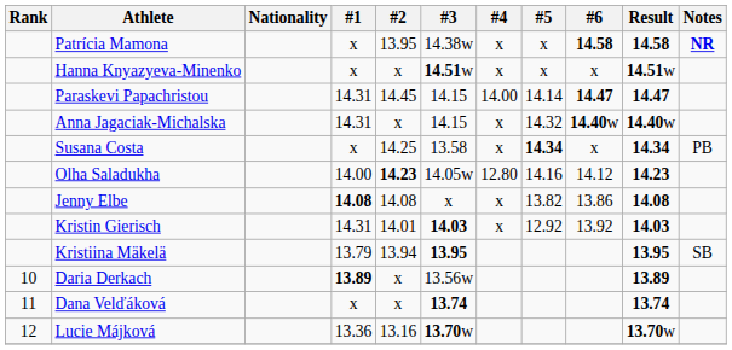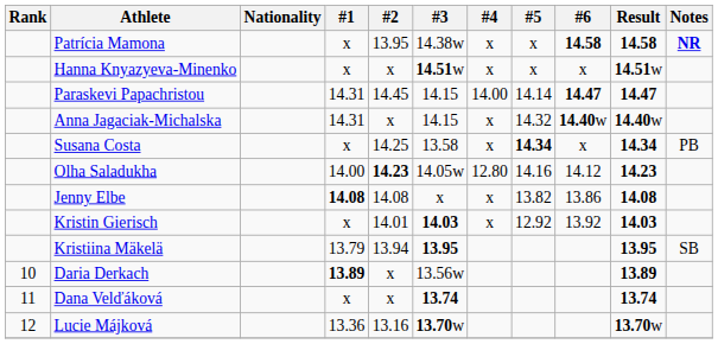 <table class="wikitable sortable" style="text-align:center">
 <tr>
 <th>Rank</th>
 <th>Athlete</th>
 <th>Nationality</th>
 <th>#1</th>
 <th>#2</th>
 <th>#3</th>
 <th>#4</th>
 <th>#5</th>
 <th>#6</th>
 <th>Result</th>
 <th>Notes</th>
 </tr>
 <tr>
 <td></td>
 <td align="left"><a href='#'>Patrícia Mamona</a></td>
 <td align=left></td>
 <td>x</td>
 <td>13.95</td>
 <td>14.38w</td>
 <td>x</td>
 <td>x</td>
 <td><strong>14.58</strong></td>
 <td><strong>14.58</strong></td>
 <td><strong><a href='#'>NR</a></strong></td>
 </tr>
 <tr>
 <td></td>
 <td align="left"><a href='#'>Hanna Knyazyeva-Minenko</a></td>
 <td align=left></td>
 <td>x</td>
 <td>x</td>
 <td><strong>14.51</strong>w</td>
 <td>x</td>
 <td>x</td>
 <td>x</td>
 <td><strong>14.51</strong>w</td>
 <td></td>
 </tr>
 <tr>
 <td></td>
 <td align="left"><a href='#'>Paraskevi Papachristou</a></td>
 <td align=left></td>
 <td>14.31</td>
 <td>14.45</td>
 <td>14.15</td>
 <td>14.00</td>
 <td>14.14</td>
 <td><strong>14.47</strong></td>
 <td><strong>14.47</strong></td>
 <td></td>
 </tr>
 <tr>
 <td></td>
 <td align="left"><a href='#'>Anna Jagaciak-Michalska</a></td>
 <td align=left></td>
 <td>14.31</td>
 <td>x</td>
 <td>14.15</td>
 <td>x</td>
 <td>14.32</td>
 <td><strong>14.40</strong>w</td>
 <td><strong>14.40</strong>w</td>
 <td></td>
 </tr>
 <tr>
 <td></td>
 <td align="left"><a href='#'>Susana Costa</a></td>
 <td align=left></td>
 <td>x</td>
 <td>14.25</td>
 <td>13.58</td>
 <td>x</td>
 <td><strong>14.34</strong></td>
 <td>x</td>
 <td><strong>14.34</strong></td>
 <td>PB</td>
 </tr>
 <tr>
 <td></td>
 <td align="left"><a href='#'>Olha Saladukha</a></td>
 <td align=left></td>
 <td>14.00</td>
 <td><strong>14.23</strong></td>
 <td>14.05w</td>
 <td>12.80</td>
 <td>14.16</td>
 <td>14.12</td>
 <td><strong>14.23</strong></td>
 <td></td>
 </tr>
 <tr>
 <td></td>
 <td align="left"><a href='#'>Jenny Elbe</a></td>
 <td align=left></td>
 <td><strong>14.08</strong></td>
 <td>14.08</td>
 <td>x</td>
 <td>x</td>
 <td>13.82</td>
 <td>13.86</td>
 <td><strong>14.08</strong></td>
 <td></td>
 </tr>
 <tr>
 <td></td>
 <td align="left"><a href='#'>Kristin Gierisch</a></td>
 <td align=left></td>
-<td>14.31</td>
+<td>x</td>
 <td>14.01</td>
 <td><strong>14.03</strong></td>
 <td>x</td>
 <td>12.92</td>
 <td>13.92</td>
 <td><strong>14.03</strong></td>
 <td></td>
 </tr>
 <tr>
 <td></td>
 <td align="left"><a href='#'>Kristiina Mäkelä</a></td>
 <td align=left></td>
 <td>13.79</td>
 <td>13.94</td>
 <td><strong>13.95</strong></td>
 <td></td>
 <td></td>
 <td></td>
 <td><strong>13.95</strong></td>
 <td>SB</td>
 </tr>
 <tr>
 <td>10</td>
 <td align="left"><a href='#'>Daria Derkach</a></td>
 <td align=left></td>
 <td><strong>13.89</strong></td>
 <td>x</td>
 <td>13.56w</td>
 <td></td>
 <td></td>
 <td></td>
 <td><strong>13.89</strong></td>
 <td></td>
 </tr>
 <tr>
 <td>11</td>
 <td align="left"><a href='#'>Dana Velďáková</a></td>
 <td align=left></td>
 <td>x</td>
 <td>x</td>
 <td><strong>13.74</strong></td>
 <td></td>
 <td></td>
 <td></td>
 <td><strong>13.74</strong></td>
 <td></td>
 </tr>
 <tr>
 <td>12</td>
 <td align="left"><a href='#'>Lucie Májková</a></td>
 <td align=left></td>
 <td>13.36</td>
 <td>13.16</td>
 <td><strong>13.70</strong>w</td>
 <td></td>
 <td></td>
 <td></td>
 <td><strong>13.70</strong>w</td>
 <td></td>
 </tr>
 <tr>
 </tr>
 </table>
